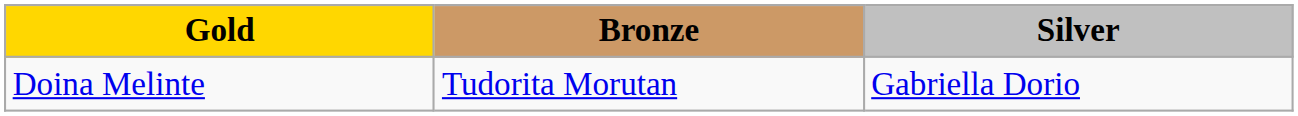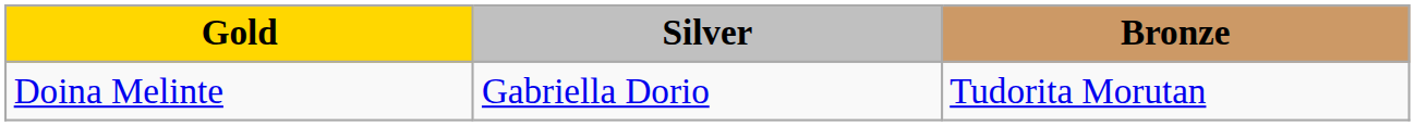 <table class="wikitable" style="text-align:left">
 <tr align="center">
 <td width=200 bgcolor=gold><strong>Gold</strong></td>
+<td width=200 bgcolor=silver><strong>Silver</strong></td>
 <td width=200 bgcolor=CC9966><strong>Bronze</strong></td>
-<td width=200 bgcolor=silver><strong>Silver</strong></td>
 </tr>
 <tr>
 <td><a href='#'>Doina Melinte</a><br><em></em></td>
+<td><a href='#'>Gabriella Dorio</a><br><em></em></td>
 <td><a href='#'>Tudorita Morutan</a><br><em></em></td>
-<td><a href='#'>Gabriella Dorio</a><br><em></em></td>
 </tr>
 </table>
